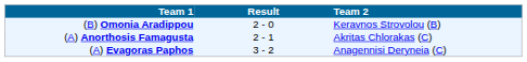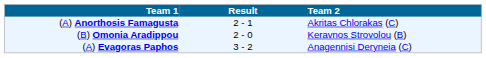 <table cellspacing="0" style="background: #EBF5FF; border: 1px #aaa solid; border-collapse: collapse; font-size: 95%;" width=60%>
 <tr bgcolor=#006699 style="color:white;">
 <th width=30% align="right">Team 1</th>
 <th width=22% align="center">Result</th>
 <th width=30% align="left">Team 2</th>
 </tr>
 <tr>
+<td align=right>(<a href='#'>A</a>) <strong><a href='#'>Anorthosis Famagusta</a></strong></td>
+<td align=center>2 - 1</td>
+<td align=left><a href='#'>Akritas Chlorakas</a> (<a href='#'>C</a>)</td>
+</tr>
+<tr>
 <td align=right>(<a href='#'>B</a>) <strong><a href='#'>Omonia Aradippou</a></strong></td>
 <td align=center>2 - 0</td>
 <td align=left><a href='#'>Keravnos Strovolou</a> (<a href='#'>B</a>)</td>
-</tr>
-<tr>
-<td align=right>(<a href='#'>A</a>) <strong><a href='#'>Anorthosis Famagusta</a></strong></td>
-<td align=center>2 - 1</td>
-<td align=left><a href='#'>Akritas Chlorakas</a> (<a href='#'>C</a>)</td>
 </tr>
 <tr>
 <td align=right>(<a href='#'>A</a>) <strong><a href='#'>Evagoras Paphos</a></strong></td>
 <td align=center>3 - 2</td>
 <td align=left><a href='#'>Anagennisi Deryneia</a> (<a href='#'>C</a>)</td>
 </tr>
 <tr>
 </tr>
 </table>
